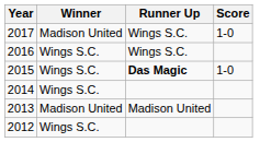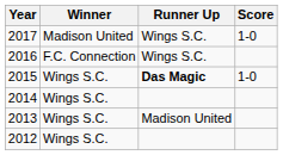 <table class="wikitable">
 <tr>
 <th>Year</th>
 <th>Winner</th>
 <th>Runner Up</th>
 <th>Score</th>
 </tr>
 <tr>
 <td>2017</td>
 <td>Madison United</td>
 <td>Wings S.C.</td>
 <td>1-0</td>
 </tr>
 <tr>
 <td>2016</td>
-<td>Wings S.C.</td>
+<td>F.C. Connection</td>
 <td>Wings S.C.</td>
 <td></td>
 </tr>
 <tr>
 <td>2015</td>
 <td>Wings S.C.</td>
 <td><strong>Das Magic</strong></td>
 <td>1-0</td>
 </tr>
 <tr>
 <td>2014</td>
 <td>Wings S.C.</td>
 <td></td>
 <td></td>
 </tr>
 <tr>
 <td>2013</td>
-<td>Madison United</td>
+<td>Wings S.C.</td>
 <td>Madison United</td>
 <td></td>
 </tr>
 <tr>
 <td>2012</td>
 <td>Wings S.C.</td>
 <td></td>
 <td></td>
 </tr>
 </table>
